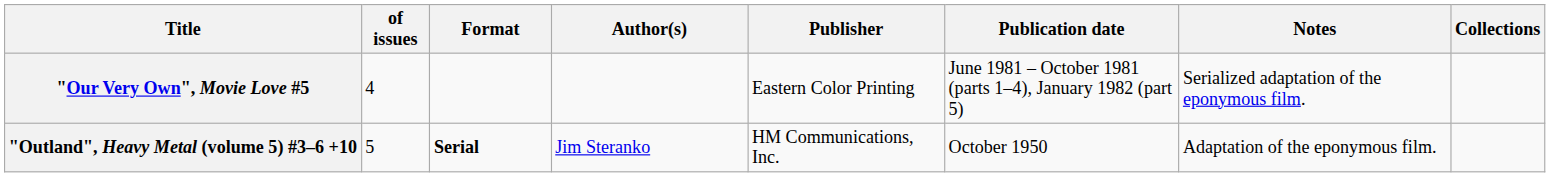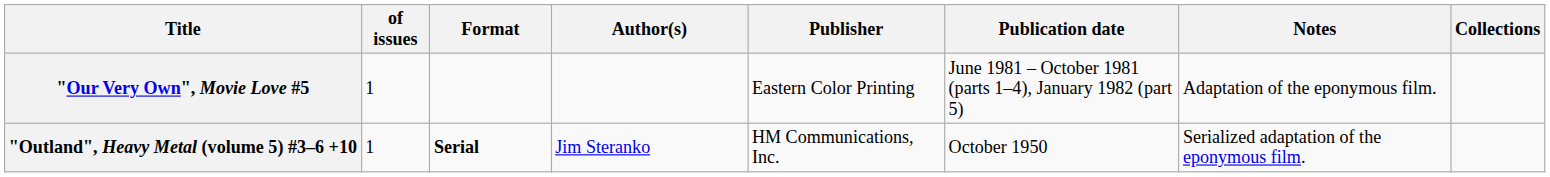 <table class="wikitable">
 <tr>
 <th>Title</th>
 <th style="width:40pt"> of issues</th>
 <th style="width:75pt">Format</th>
 <th style="width:125pt">Author(s)</th>
 <th style="width:125pt">Publisher</th>
 <th style="width:150pt">Publication date</th>
 <th style="width:175pt">Notes</th>
 <th>Collections</th>
 </tr>
 <tr>
 <th>"<a href='#'>Our Very Own</a>", <em>Movie Love</em> #5</th>
-<td>4</td>
+<td>1</td>
 <td></td>
 <td></td>
 <td>Eastern Color Printing</td>
 <td>June 1981 – October 1981 (parts 1–4), January 1982 (part 5)</td>
-<td>Serialized adaptation of the <a href='#'>eponymous film</a>.</td>
+<td>Adaptation of the eponymous film.</td>
 <td></td>
 </tr>
 <tr>
 <th>"Outland", <em>Heavy Metal</em> (volume 5) #3–6 +10</th>
-<td>5</td>
+<td>1</td>
 <td><strong>Serial</strong></td>
 <td><a href='#'>Jim Steranko</a></td>
 <td>HM Communications, Inc.</td>
 <td>October 1950</td>
-<td>Adaptation of the eponymous film.</td>
+<td>Serialized adaptation of the <a href='#'>eponymous film</a>.</td>
 <td></td>
 </tr>
 </table>
